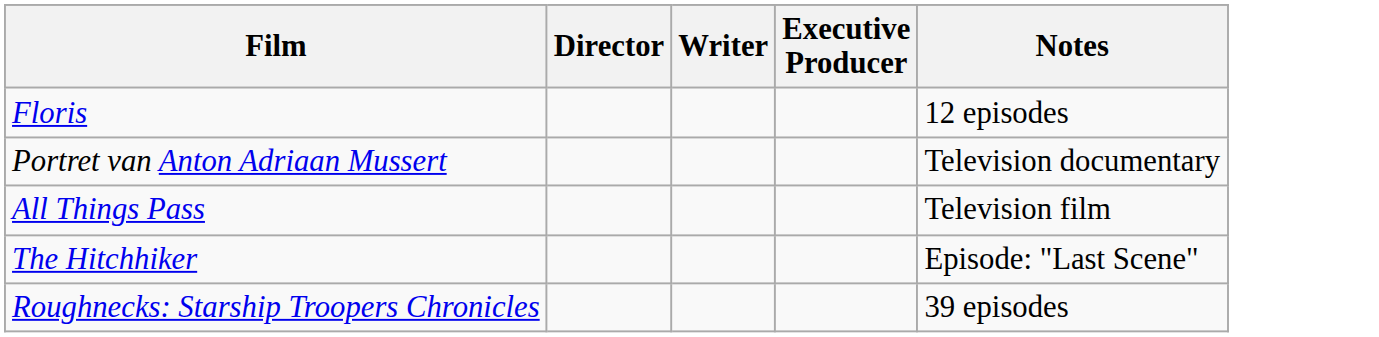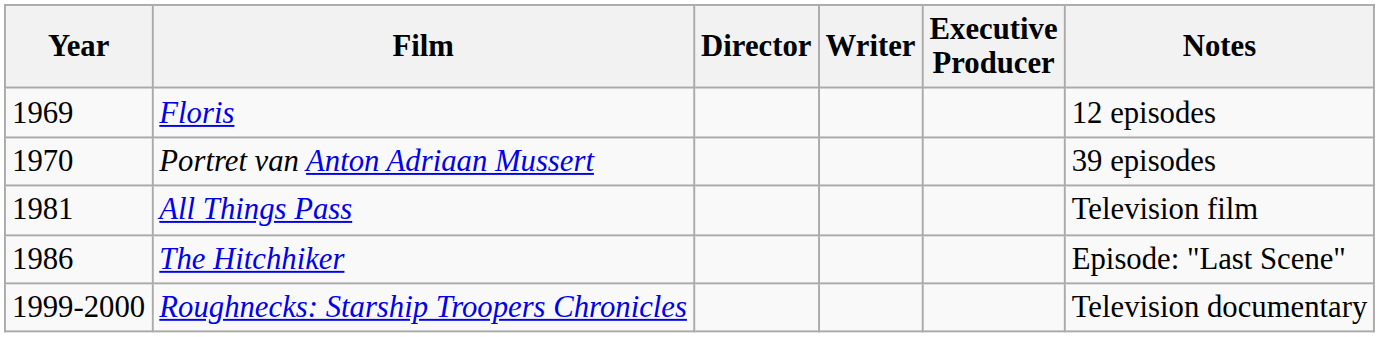 <table class="wikitable">
 <tr>
+<th>Year</th>
 <th>Film</th>
 <th>Director</th>
 <th>Writer</th>
 <th>Executive<br>Producer</th>
 <th>Notes</th>
 </tr>
 <tr>
+<td>1969</td>
 <td><em><a href='#'>Floris</a></em></td>
 <td></td>
 <td></td>
 <td></td>
 <td>12 episodes</td>
 </tr>
 <tr>
+<td>1970</td>
 <td><em>Portret van <a href='#'>Anton Adriaan Mussert</a></em></td>
 <td></td>
 <td></td>
 <td></td>
-<td>Television documentary</td>
+<td>39 episodes</td>
 </tr>
 <tr>
+<td>1981</td>
 <td><em><a href='#'>All Things Pass</a></em></td>
 <td></td>
 <td></td>
 <td></td>
 <td>Television film</td>
 </tr>
 <tr>
+<td>1986</td>
 <td><a href='#'><em>The Hitchhiker</em></a></td>
 <td></td>
 <td></td>
 <td></td>
 <td>Episode: "Last Scene"</td>
 </tr>
 <tr>
+<td>1999-2000</td>
 <td><a href='#'><em>Roughnecks: Starship Troopers Chronicles</em></a></td>
 <td></td>
 <td></td>
 <td></td>
-<td>39 episodes</td>
+<td>Television documentary</td>
 </tr>
 </table>
